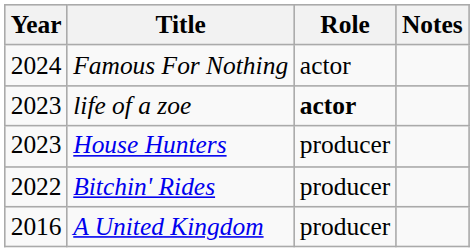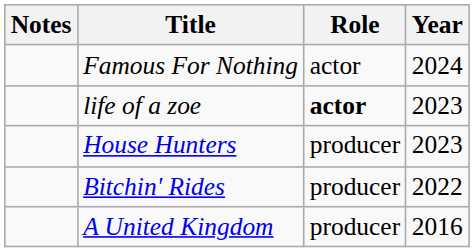 <table class="wikitable sortable">
 <tr>
-<th>Year</th>
+<th class="unsortable">Notes</th>
 <th>Title</th>
 <th>Role</th>
-<th class="unsortable">Notes</th>
+<th>Year</th>
 </tr>
 <tr>
-<td>2024</td>
+<td></td>
 <td><em>Famous For Nothing</em></td>
 <td>actor</td>
-<td></td>
+<td>2024</td>
 </tr>
 <tr>
-<td>2023</td>
+<td></td>
 <td><em>life of a zoe</em></td>
 <td><strong>actor</strong></td>
-<td></td>
+<td>2023</td>
 </tr>
 <tr>
-<td>2023</td>
+<td></td>
 <td><em><a href='#'>House Hunters</a></em></td>
 <td>producer</td>
-<td></td>
+<td>2023</td>
 </tr>
 <tr>
-<td>2022</td>
+<td></td>
 <td><em><a href='#'>Bitchin' Rides</a></em></td>
 <td>producer</td>
-<td></td>
+<td>2022</td>
 </tr>
 <tr>
-<td>2016</td>
+<td></td>
 <td><em><a href='#'>A United Kingdom</a></em></td>
 <td>producer</td>
-<td></td>
+<td>2016</td>
 </tr>
 </table>
